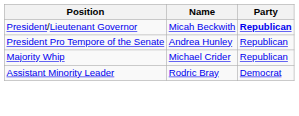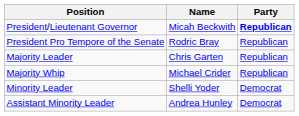 <table class=wikitable>
 <tr>
 <th>Position</th>
 <th>Name</th>
 <th>Party</th>
 </tr>
 <tr>
 <td><a href='#'>President</a>/<a href='#'>Lieutenant Governor</a></td>
 <td><a href='#'>Micah Beckwith</a></td>
 <td><strong><a href='#'>Republican</a></strong></td>
 </tr>
 <tr>
 <td><a href='#'>President Pro Tempore of the Senate</a></td>
-<td><a href='#'>Andrea Hunley</a></td>
+<td><a href='#'>Rodric Bray</a></td>
+<td><a href='#'>Republican</a></td>
+</tr>
+<tr>
+<td><a href='#'>Majority Leader</a></td>
+<td><a href='#'>Chris Garten</a></td>
 <td><a href='#'>Republican</a></td>
 </tr>
 <tr>
 <td><a href='#'>Majority Whip</a></td>
 <td><a href='#'>Michael Crider</a></td>
 <td><a href='#'>Republican</a></td>
 </tr>
 <tr>
+<td><a href='#'>Minority Leader</a></td>
+<td><a href='#'>Shelli Yoder</a></td>
+<td><a href='#'>Democrat</a></td>
+</tr>
+<tr>
 <td><a href='#'>Assistant Minority Leader</a></td>
-<td><a href='#'>Rodric Bray</a></td>
+<td><a href='#'>Andrea Hunley</a></td>
 <td><a href='#'>Democrat</a></td>
 </tr>
 </table>
